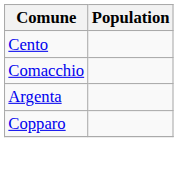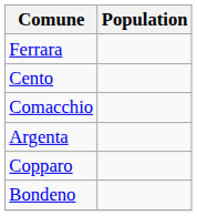 <table class="wikitable sortable">
 <tr align=right>
 <th>Comune</th>
 <th>Population</th>
+</tr>
+<tr>
+<td><a href='#'>Ferrara</a></td>
+<td align=center></td>
 </tr>
 <tr>
 <td><a href='#'>Cento</a></td>
 <td align=center></td>
 </tr>
 <tr>
 <td><a href='#'>Comacchio</a></td>
 <td align=center></td>
 </tr>
 <tr>
 <td><a href='#'>Argenta</a></td>
 <td align=center></td>
 </tr>
 <tr>
 <td><a href='#'>Copparo</a></td>
 <td align=center></td>
 </tr>
 <tr>
+<td><a href='#'>Bondeno</a></td>
+<td align=center></td>
+</tr>
+<tr>
 </tr>
 </table>
